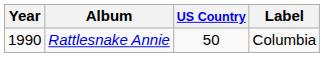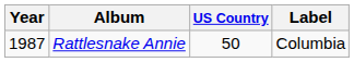 <table class="wikitable">
 <tr>
 <th>Year</th>
 <th>Album</th>
 <th><small><a href='#'>US Country</a></small></th>
 <th>Label</th>
 </tr>
 <tr>
-<td>1990</td>
+<td>1987</td>
 <td><em><a href='#'>Rattlesnake Annie</a></em></td>
 <td align="center">50</td>
 <td>Columbia</td>
 </tr>
 </table>
